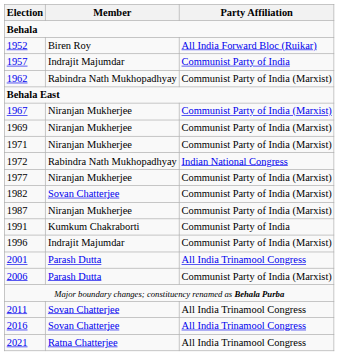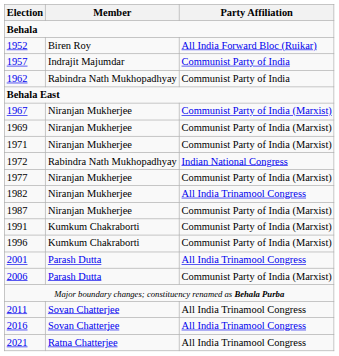 <table class="wikitable sortable"ìÍĦĤĠčw>
 <tr>
 <th>Election</th>
 <th>Member</th>
 <th>Party Affiliation</th>
 </tr>
 <tr>
 <td colspan="3"><strong>Behala</strong></td>
 </tr>
 <tr>
 <td><a href='#'>1952</a></td>
 <td>Biren Roy</td>
 <td><a href='#'>All India Forward Bloc (Ruikar)</a></td>
 </tr>
 <tr>
 <td><a href='#'>1957</a></td>
 <td>Indrajit Majumdar</td>
 <td><a href='#'>Communist Party of India</a></td>
 </tr>
 <tr>
 <td><a href='#'>1962</a></td>
 <td>Rabindra Nath Mukhopadhyay</td>
-<td>Communist Party of India (Marxist)</td>
+<td>Communist Party of India</td>
 </tr>
 <tr>
 <td colspan="3"><strong>Behala East</strong></td>
 </tr>
 <tr>
 <td><a href='#'>1967</a></td>
 <td>Niranjan Mukherjee</td>
 <td><a href='#'>Communist Party of India (Marxist)</a></td>
 </tr>
 <tr>
 <td>1969</td>
 <td>Niranjan Mukherjee</td>
 <td>Communist Party of India (Marxist)</td>
 </tr>
 <tr>
 <td>1971</td>
 <td>Niranjan Mukherjee</td>
 <td>Communist Party of India (Marxist)</td>
 </tr>
 <tr>
 <td>1972</td>
 <td>Rabindra Nath Mukhopadhyay</td>
 <td><a href='#'>Indian National Congress</a></td>
 </tr>
 <tr>
 <td>1977</td>
 <td>Niranjan Mukherjee</td>
 <td>Communist Party of India (Marxist)</td>
 </tr>
 <tr>
 <td>1982</td>
-<td><a href='#'>Sovan Chatterjee</a></td>
-<td>Communist Party of India (Marxist)</td>
+<td>Niranjan Mukherjee</td>
+<td><a href='#'>All India Trinamool Congress</a></td>
 </tr>
 <tr>
 <td>1987</td>
 <td>Niranjan Mukherjee</td>
 <td>Communist Party of India (Marxist)</td>
 </tr>
 <tr>
 <td>1991</td>
 <td>Kumkum Chakraborti</td>
-<td>Communist Party of India</td>
+<td>Communist Party of India (Marxist)</td>
 </tr>
 <tr>
 <td>1996</td>
-<td>Indrajit Majumdar</td>
+<td>Kumkum Chakraborti</td>
 <td>Communist Party of India (Marxist)</td>
 </tr>
 <tr>
 <td><a href='#'>2001</a></td>
 <td><a href='#'>Parash Dutta</a></td>
 <td><a href='#'>All India Trinamool Congress</a></td>
 </tr>
 <tr>
 <td><a href='#'>2006</a></td>
 <td><a href='#'>Parash Dutta</a></td>
 <td>Communist Party of India (Marxist)</td>
 </tr>
 <tr>
 <td colspan="3" align="center"><small><em>Major boundary changes; constituency renamed as <strong>Behala Purba<strong><em></small></td>
 </tr>
 <tr>
 <td><a href='#'>2011</a></td>
 <td><a href='#'>Sovan Chatterjee</a></td>
 <td>All India Trinamool Congress</td>
 </tr>
 <tr>
 <td><a href='#'>2016</a></td>
 <td><a href='#'>Sovan Chatterjee</a></td>
 <td><a href='#'>All India Trinamool Congress</a></td>
 </tr>
 <tr>
 <td><a href='#'>2021</a></td>
 <td><a href='#'>Ratna Chatterjee</a></td>
 <td>All India Trinamool Congress</td>
 </tr>
 </table>
